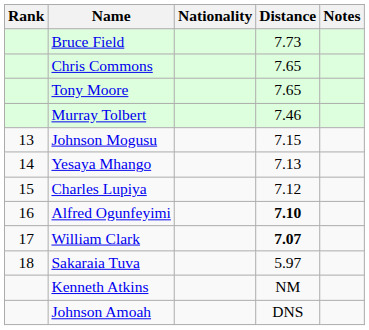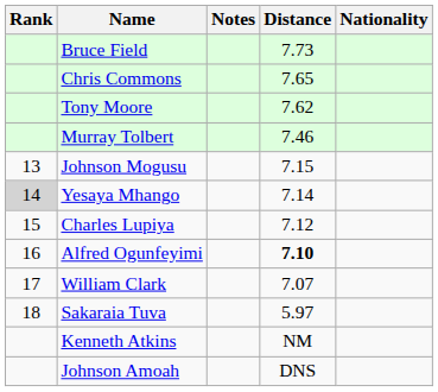 <table class="wikitable sortable" style="text-align:center;">
 <tr>
 <th scope=col>Rank</th>
 <th scope=col>Name</th>
+<th scope=col>Notes</th>
+<th scope=col>Distance</th>
 <th scope=col>Nationality</th>
-<th scope=col>Distance</th>
-<th scope=col>Notes</th>
 </tr>
 <tr style="background-color: #ddffdd;">
 <td></td>
 <td style="text-align:left;"><a href='#'>Bruce Field</a></td>
+<td></td>
+<td>7.73</td>
 <td style="text-align:left;"></td>
-<td>7.73</td>
-<td></td>
 </tr>
 <tr style="background-color: #ddffdd;">
 <td></td>
 <td style="text-align:left;"><a href='#'>Chris Commons</a></td>
+<td></td>
+<td>7.65</td>
 <td style="text-align:left;"></td>
-<td>7.65</td>
-<td></td>
 </tr>
 <tr style="background-color: #ddffdd;">
 <td></td>
 <td style="text-align:left;"><a href='#'>Tony Moore</a></td>
+<td></td>
+<td>7.62</td>
 <td style="text-align:left;"></td>
-<td>7.65</td>
-<td></td>
 </tr>
 <tr style="background-color: #ddffdd;">
 <td></td>
 <td style="text-align:left;"><a href='#'>Murray Tolbert</a></td>
+<td></td>
+<td>7.46</td>
 <td style="text-align:left;"></td>
-<td>7.46</td>
-<td></td>
 </tr>
 <tr>
 <td>13</td>
 <td style="text-align:left;"><a href='#'>Johnson Mogusu</a></td>
+<td></td>
+<td>7.15</td>
 <td style="text-align:left;"></td>
-<td>7.15</td>
-<td></td>
 </tr>
 <tr>
-<td>14</td>
+<td style="background: lightgrey;">14</td>
 <td style="text-align:left;"><a href='#'>Yesaya Mhango</a></td>
+<td></td>
+<td>7.14</td>
 <td style="text-align:left;"></td>
-<td>7.13</td>
-<td></td>
 </tr>
 <tr>
 <td>15</td>
 <td style="text-align:left;"><a href='#'>Charles Lupiya</a></td>
+<td></td>
+<td>7.12</td>
 <td style="text-align:left;"></td>
-<td>7.12</td>
-<td></td>
 </tr>
 <tr>
 <td>16</td>
 <td style="text-align:left;"><a href='#'>Alfred Ogunfeyimi</a></td>
+<td></td>
+<td><strong>7.10</strong></td>
 <td style="text-align:left;"></td>
-<td><strong>7.10</strong></td>
-<td></td>
 </tr>
 <tr>
 <td>17</td>
 <td style="text-align:left;"><a href='#'>William Clark</a></td>
+<td></td>
+<td>7.07</td>
 <td style="text-align:left;"></td>
-<td><strong>7.07</strong></td>
-<td></td>
 </tr>
 <tr>
 <td>18</td>
 <td style="text-align:left;"><a href='#'>Sakaraia Tuva</a></td>
+<td></td>
+<td>5.97</td>
 <td style="text-align:left;"></td>
-<td>5.97</td>
-<td></td>
 </tr>
 <tr>
 <td data-sort-value="98"></td>
 <td style="text-align:left;"><a href='#'>Kenneth Atkins</a></td>
+<td></td>
+<td data-sort-value="0.01">NM</td>
 <td style="text-align:left;"></td>
-<td data-sort-value="0.01">NM</td>
-<td></td>
 </tr>
 <tr>
 <td data-sort-value="99"></td>
 <td style="text-align:left;"><a href='#'>Johnson Amoah</a></td>
+<td></td>
+<td data-sort-value="0.00">DNS</td>
 <td style="text-align:left;"></td>
-<td data-sort-value="0.00">DNS</td>
-<td></td>
 </tr>
 </table>
